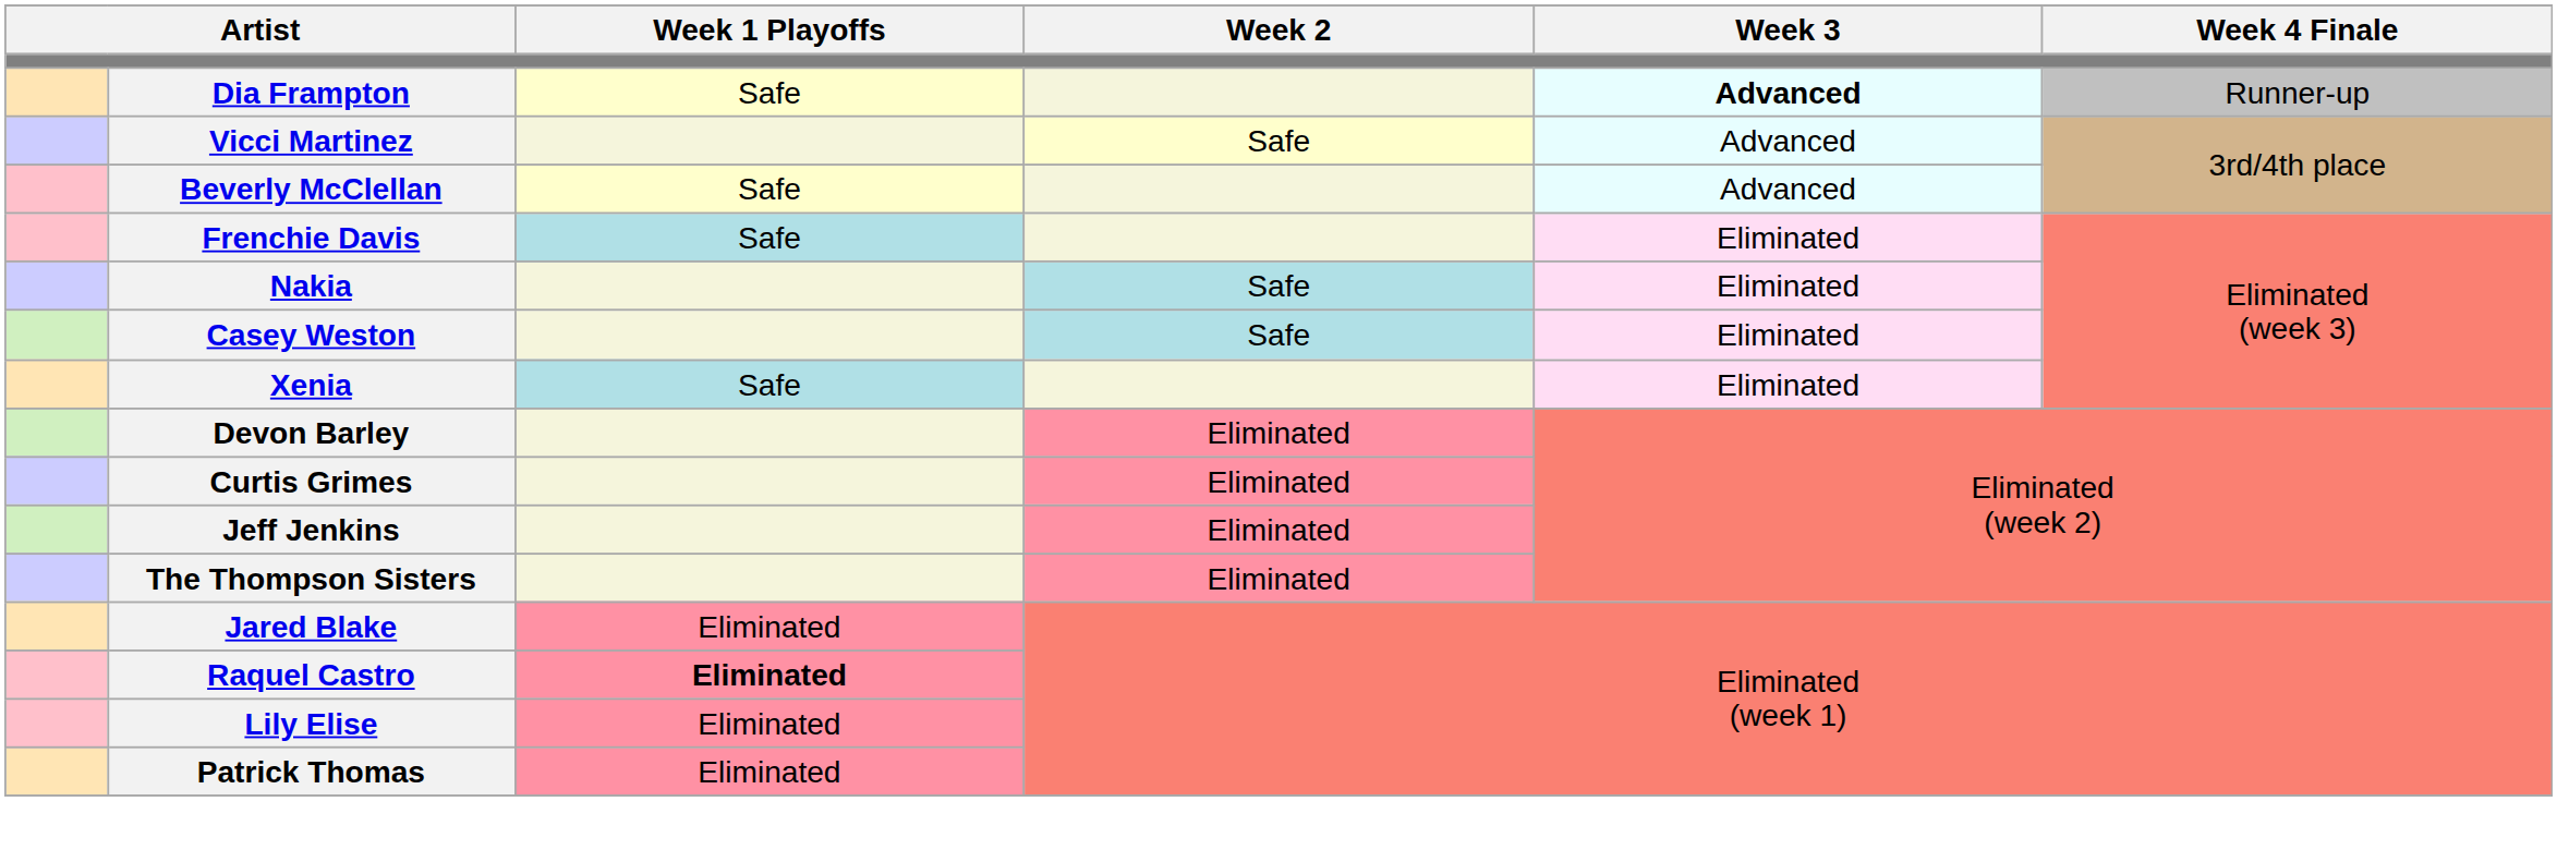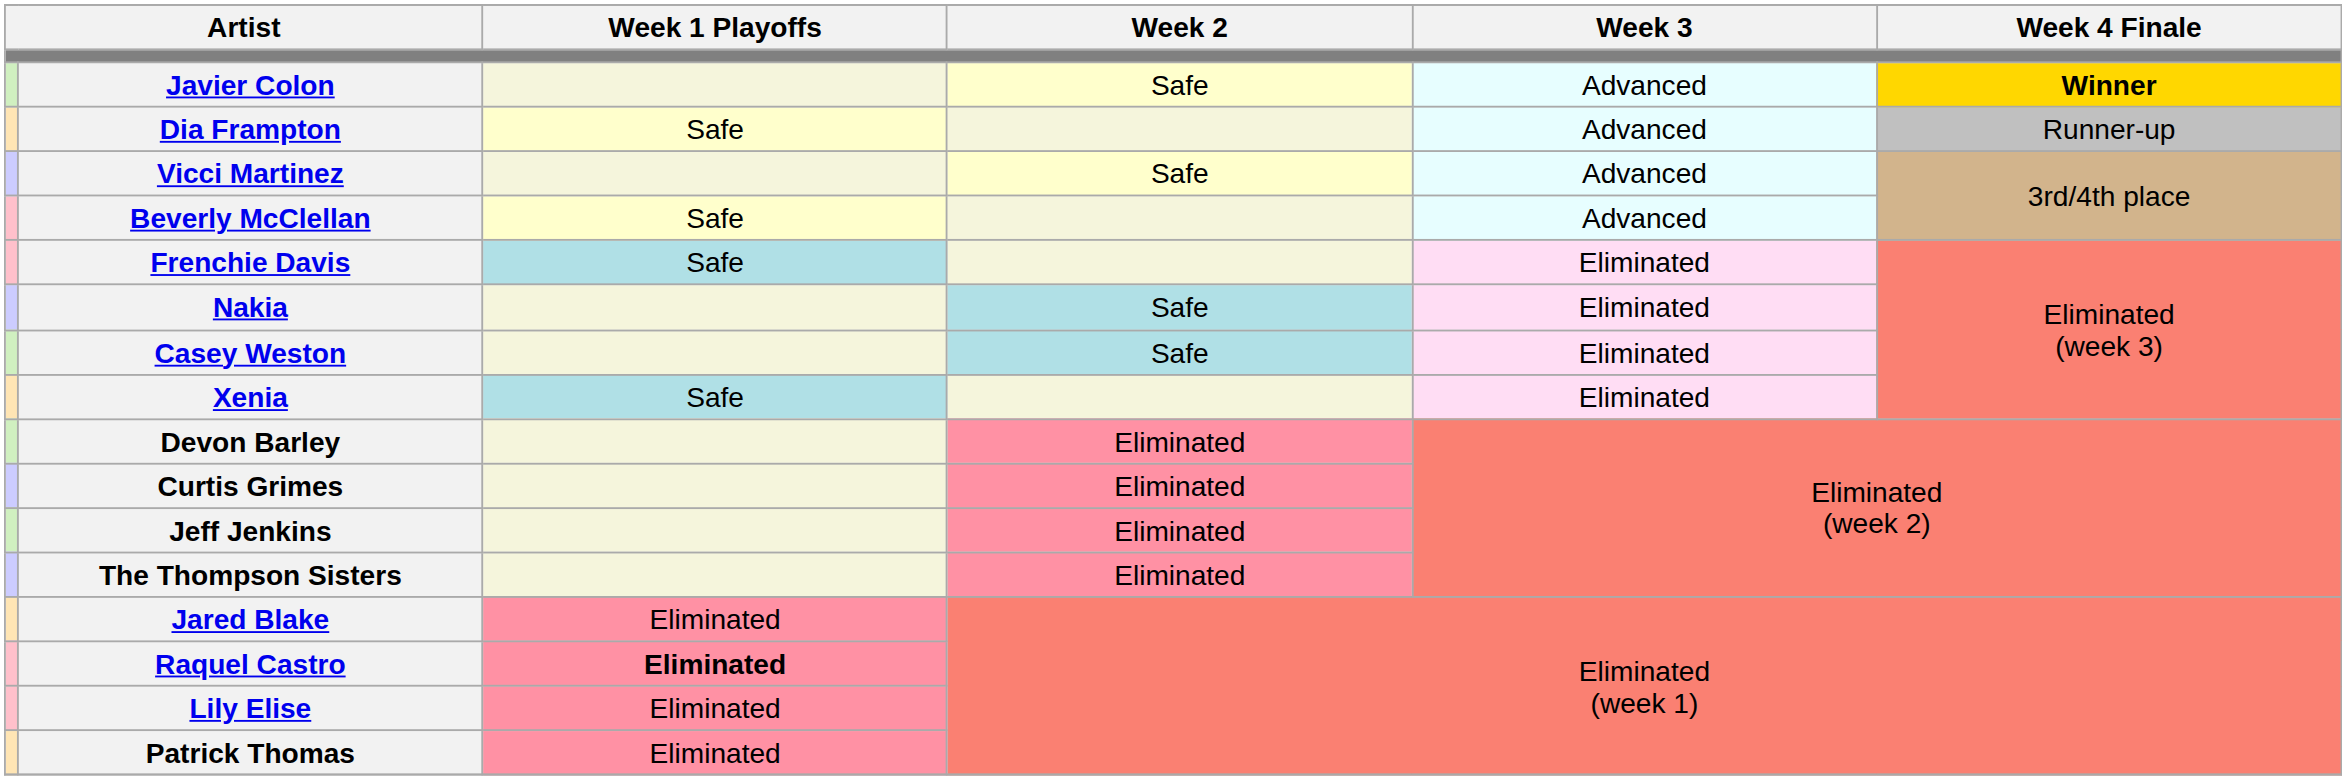 <table class="wikitable"  style="text-align:center; font-size:95%; width:100%;">
 <tr>
 </tr>
 <tr>
 <th colspan="2">Artist</th>
 <th width="20%">Week 1 Playoffs</th>
 <th width="20%">Week 2</th>
 <th width="20%">Week 3</th>
 <th width="20%">Week 4 Finale</th>
 </tr>
 <tr>
 <th colspan="6" style="background:grey;"></th>
 </tr>
 <tr>
+<td style="background:#d0f0c0;"></td>
+<th width="20%"><a href='#'>Javier Colon</a></th>
+<td style="background:#F5F5DC;"></td>
+<td style="background:#FFFFCC;">Safe</td>
+<td style="background:#E7FEFF;">Advanced</td>
+<th style="background:gold;">Winner</th>
+</tr>
+<tr>
 <td style="background:#ffe5b4;"></td>
 <th width="16%"><a href='#'>Dia Frampton</a></th>
 <td style="background:#FFFFCC;">Safe</td>
 <td style="background:#F5F5DC;"></td>
-<td style="background:#E7FEFF;"><strong>Advanced</strong></td>
+<td style="background:#E7FEFF;">Advanced</td>
 <td style="background:silver;">Runner-up</td>
 </tr>
 <tr>
 <td style="background:#ccf;"></td>
 <th width="16%"><a href='#'>Vicci Martinez</a></th>
 <td style="background:#F5F5DC;"></td>
 <td style="background:#FFFFCC;">Safe</td>
 <td style="background:#E7FEFF;">Advanced</td>
 <td rowspan="2" style="background:tan;">3rd/4th place</td>
 </tr>
 <tr>
 <td style="background:pink;"></td>
 <th width="16%"><a href='#'>Beverly McClellan</a></th>
 <td style="background:#FFFFCC;">Safe</td>
 <td style="background:#F5F5DC;"></td>
 <td style="background:#E7FEFF;">Advanced</td>
 </tr>
 <tr>
 <td style="background:pink;"></td>
 <th width="16%"><a href='#'>Frenchie Davis</a></th>
 <td style="background:#B0E0E6;">Safe</td>
 <td style="background:#F5F5DC;"></td>
 <td style="background:#FFDDF4;">Eliminated</td>
 <td rowspan="4" style="background:salmon;">Eliminated<br>(week 3)</td>
 </tr>
 <tr>
 <td style="background:#ccf;"></td>
 <th width="16%"><a href='#'>Nakia</a></th>
 <td style="background:#F5F5DC;"></td>
 <td style="background:#B0E0E6;">Safe</td>
 <td style="background:#FFDDF4;">Eliminated</td>
 </tr>
 <tr>
 <td style="background:#d0f0c0;"></td>
 <th width="16%"><a href='#'>Casey Weston</a></th>
 <td style="background:#F5F5DC;"></td>
 <td style="background:#B0E0E6;">Safe</td>
 <td style="background:#FFDDF4;">Eliminated</td>
 </tr>
 <tr>
 <td style="background:#ffe5b4;"></td>
 <th width="16%"><a href='#'>Xenia</a></th>
 <td style="background:#B0E0E6;">Safe</td>
 <td style="background:#F5F5DC;"></td>
 <td style="background:#FFDDF4;">Eliminated</td>
 </tr>
 <tr>
 <td style="background:#d0f0c0;"></td>
 <th width="16%">Devon Barley</th>
 <td style="background:#F5F5DC;"></td>
 <td style="background:#FF91A4;">Eliminated</td>
 <td colspan="2" rowspan="4" style="background:salmon;">Eliminated<br>(week 2)</td>
 </tr>
 <tr>
 <td style="background:#ccf;"></td>
 <th width="16%">Curtis Grimes</th>
 <td style="background:#F5F5DC;"></td>
 <td style="background:#FF91A4;">Eliminated</td>
 </tr>
 <tr>
 <td style="background:#d0f0c0;"></td>
 <th width="16%">Jeff Jenkins</th>
 <td style="background:#F5F5DC;"></td>
 <td style="background:#FF91A4;">Eliminated</td>
 </tr>
 <tr>
 <td style="background:#ccf;"></td>
 <th width="16%">The Thompson Sisters</th>
 <td style="background:#F5F5DC;"></td>
 <td style="background:#FF91A4;">Eliminated</td>
 </tr>
 <tr>
 <td style="background:#ffe5b4;"></td>
 <th width="16%"><a href='#'>Jared Blake</a></th>
 <td style="background:#FF91A4;">Eliminated</td>
 <td colspan="3" rowspan="4" style="background:salmon;">Eliminated<br>(week 1)</td>
 </tr>
 <tr>
 <td style="background:pink;"></td>
 <th width="16%"><a href='#'>Raquel Castro</a></th>
 <td style="background:#FF91A4;"><strong>Eliminated</strong></td>
 </tr>
 <tr>
 <td style="background:pink;"></td>
 <th width="16%"><a href='#'>Lily Elise</a></th>
 <td style="background:#FF91A4;">Eliminated</td>
 </tr>
 <tr>
 <td style="background:#ffe5b4;"></td>
 <th width="16%">Patrick Thomas</th>
 <td style="background:#FF91A4;">Eliminated</td>
 </tr>
 <tr>
 </tr>
 </table>
